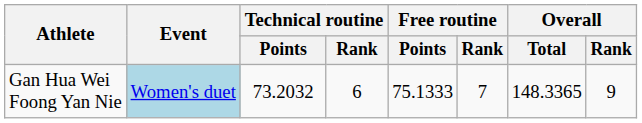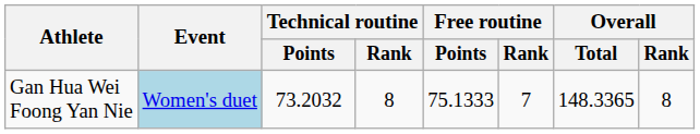 <table class="wikitable" style="font-size:90%;text-align:center">
 <tr>
 <th rowspan="2">Athlete</th>
 <th rowspan="2">Event</th>
 <th colspan="2">Technical routine</th>
 <th colspan="2">Free routine</th>
 <th colspan="2">Overall</th>
 </tr>
 <tr style="font-size:95%">
 <th>Points</th>
 <th>Rank</th>
 <th>Points</th>
 <th>Rank</th>
 <th>Total</th>
 <th>Rank</th>
 </tr>
 <tr>
 <td align="left">Gan Hua Wei<br>Foong Yan Nie</td>
 <td align="left" style="background: lightblue;"><a href='#'>Women's duet</a></td>
 <td>73.2032</td>
-<td>6</td>
+<td>8</td>
 <td>75.1333</td>
 <td>7</td>
 <td>148.3365</td>
-<td>9</td>
+<td>8</td>
 </tr>
 </table>
